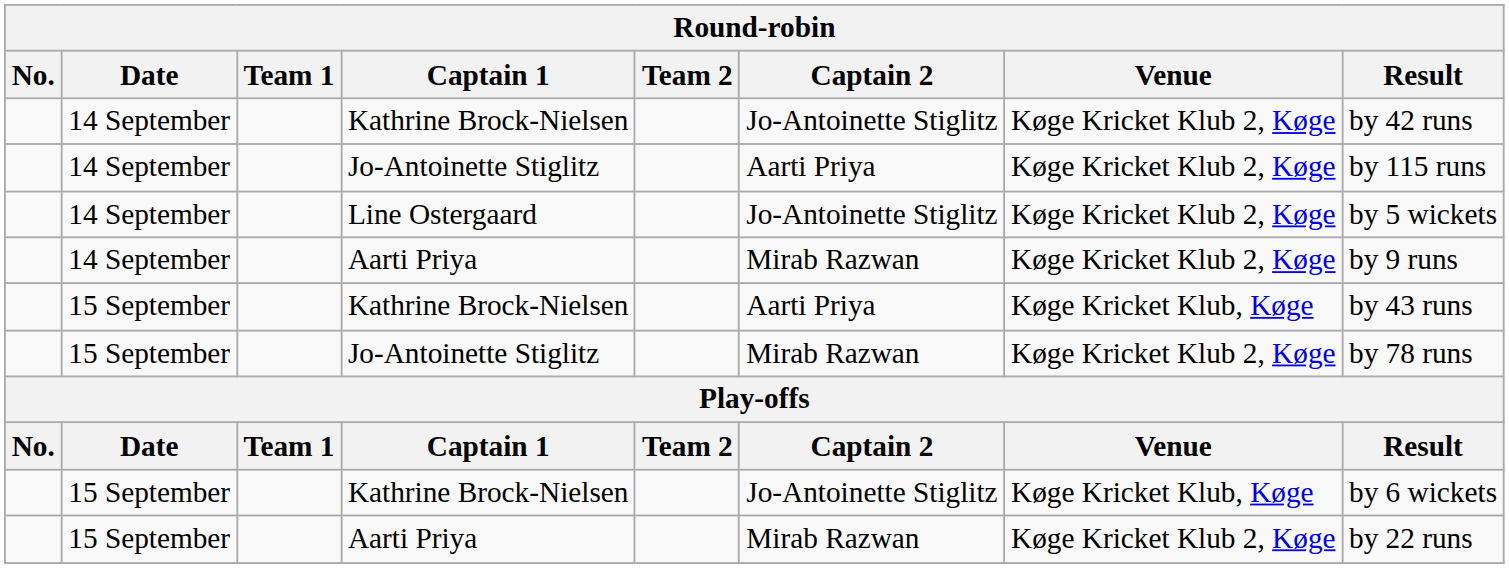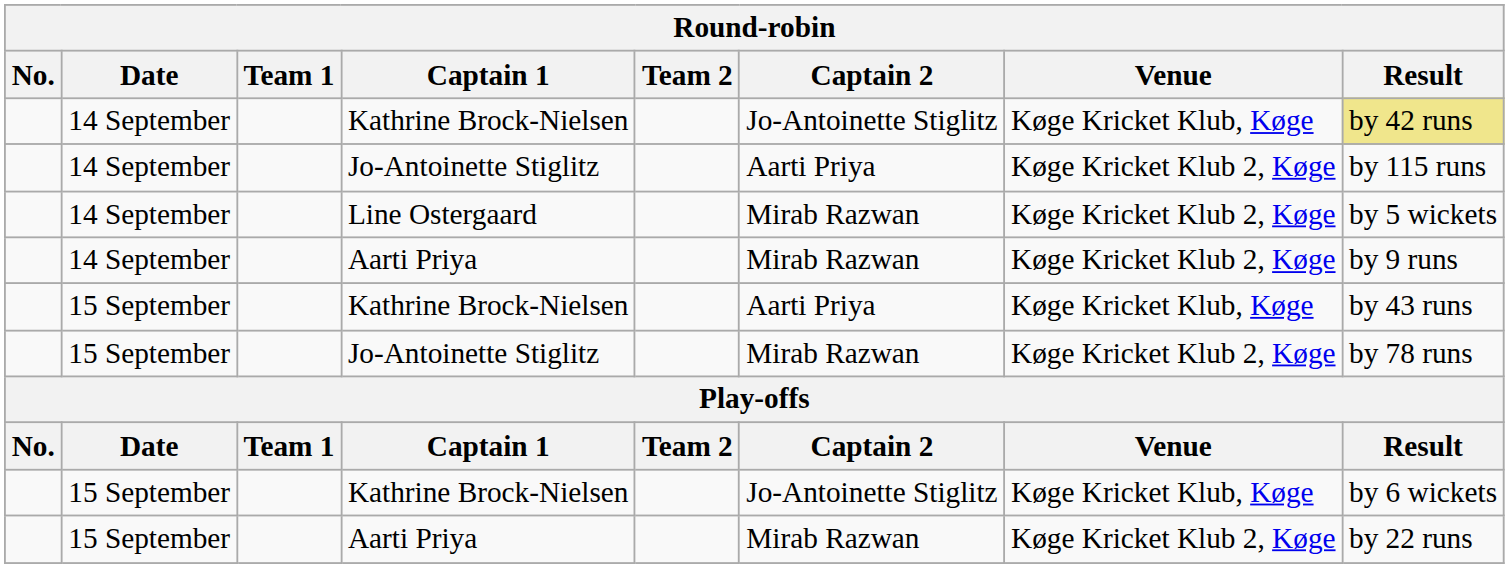 <table class="wikitable">
 <tr>
 <th colspan="8">Round-robin</th>
 </tr>
 <tr>
 <th>No.</th>
 <th>Date</th>
 <th>Team 1</th>
 <th>Captain 1</th>
 <th>Team 2</th>
 <th>Captain 2</th>
 <th>Venue</th>
 <th>Result</th>
 </tr>
 <tr>
 <td></td>
 <td>14 September</td>
 <td></td>
 <td>Kathrine Brock-Nielsen</td>
 <td></td>
 <td>Jo-Antoinette Stiglitz</td>
-<td>Køge Kricket Klub 2, <a href='#'>Køge</a></td>
-<td> by 42 runs</td>
+<td>Køge Kricket Klub, <a href='#'>Køge</a></td>
+<td style="background: khaki;"> by 42 runs</td>
 </tr>
 <tr>
 <td></td>
 <td>14 September</td>
 <td></td>
 <td>Jo-Antoinette Stiglitz</td>
 <td></td>
 <td>Aarti Priya</td>
 <td>Køge Kricket Klub 2, <a href='#'>Køge</a></td>
 <td> by 115 runs</td>
 </tr>
 <tr>
 <td></td>
 <td>14 September</td>
 <td></td>
 <td>Line Ostergaard</td>
 <td></td>
-<td>Jo-Antoinette Stiglitz</td>
+<td>Mirab Razwan</td>
 <td>Køge Kricket Klub 2, <a href='#'>Køge</a></td>
 <td> by 5 wickets</td>
 </tr>
 <tr>
 <td></td>
 <td>14 September</td>
 <td></td>
 <td>Aarti Priya</td>
 <td></td>
 <td>Mirab Razwan</td>
 <td>Køge Kricket Klub 2, <a href='#'>Køge</a></td>
 <td> by 9 runs</td>
 </tr>
 <tr>
 <td></td>
 <td>15 September</td>
 <td></td>
 <td>Kathrine Brock-Nielsen</td>
 <td></td>
 <td>Aarti Priya</td>
 <td>Køge Kricket Klub, <a href='#'>Køge</a></td>
 <td> by 43 runs</td>
 </tr>
 <tr>
 <td></td>
 <td>15 September</td>
 <td></td>
 <td>Jo-Antoinette Stiglitz</td>
 <td></td>
 <td>Mirab Razwan</td>
 <td>Køge Kricket Klub 2, <a href='#'>Køge</a></td>
 <td> by 78 runs</td>
 </tr>
 <tr>
 <th colspan="8">Play-offs</th>
 </tr>
 <tr>
 <th>No.</th>
 <th>Date</th>
 <th>Team 1</th>
 <th>Captain 1</th>
 <th>Team 2</th>
 <th>Captain 2</th>
 <th>Venue</th>
 <th>Result</th>
 </tr>
 <tr>
 <td></td>
 <td>15 September</td>
 <td></td>
 <td>Kathrine Brock-Nielsen</td>
 <td></td>
 <td>Jo-Antoinette Stiglitz</td>
 <td>Køge Kricket Klub, <a href='#'>Køge</a></td>
 <td> by 6 wickets</td>
 </tr>
 <tr>
 <td></td>
 <td>15 September</td>
 <td></td>
 <td>Aarti Priya</td>
 <td></td>
 <td>Mirab Razwan</td>
 <td>Køge Kricket Klub 2, <a href='#'>Køge</a></td>
 <td> by 22 runs</td>
 </tr>
 </table>
